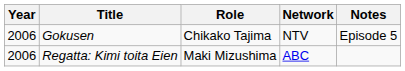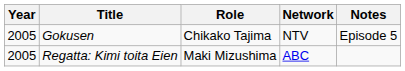 <table class="wikitable">
 <tr>
 <th>Year</th>
 <th>Title</th>
 <th>Role</th>
 <th>Network</th>
 <th>Notes</th>
 </tr>
 <tr>
-<td>2006</td>
+<td>2005</td>
 <td><em>Gokusen</em></td>
 <td>Chikako Tajima</td>
 <td>NTV</td>
 <td>Episode 5</td>
 </tr>
 <tr>
-<td>2006</td>
+<td>2005</td>
 <td><em>Regatta: Kimi toita Eien</em></td>
 <td>Maki Mizushima</td>
 <td><a href='#'>ABC</a></td>
 <td></td>
 </tr>
 </table>
